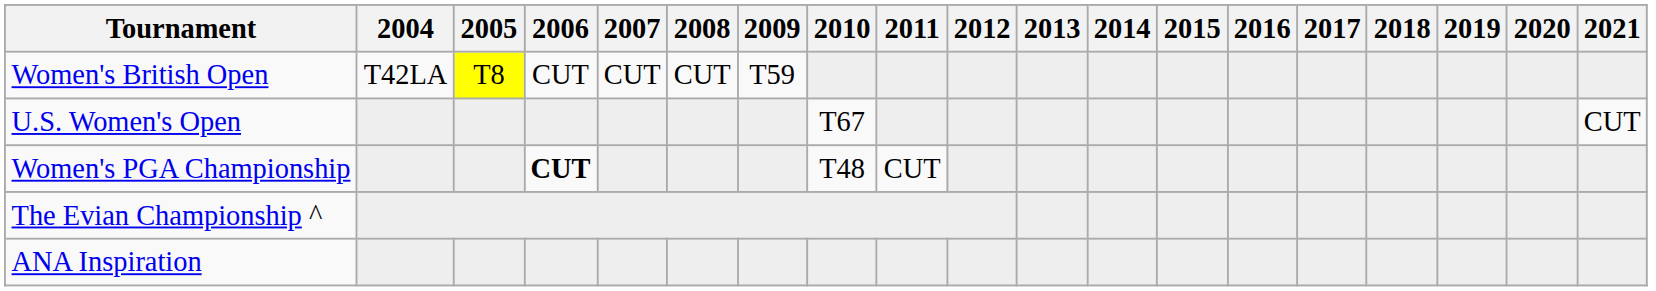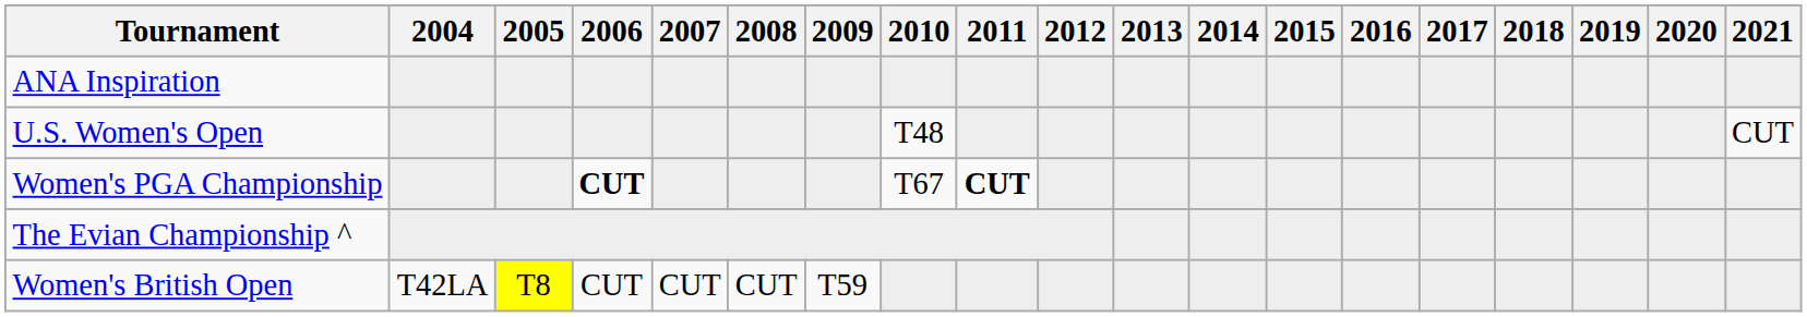 <table class="wikitable" style="font-size:95%;text-align:center;">
 <tr>
 <th>Tournament</th>
 <th>2004</th>
 <th>2005</th>
 <th>2006</th>
 <th>2007</th>
 <th>2008</th>
 <th>2009</th>
 <th>2010</th>
 <th>2011</th>
 <th>2012</th>
 <th>2013</th>
 <th>2014</th>
 <th>2015</th>
 <th>2016</th>
 <th>2017</th>
 <th>2018</th>
 <th>2019</th>
 <th>2020</th>
 <th>2021</th>
 </tr>
 <tr>
-<td align=left><a href='#'>Women's British Open</a></td>
-<td>T42<span>LA</span></td>
-<td style="background:yellow;">T8</td>
-<td>CUT</td>
-<td>CUT</td>
-<td>CUT</td>
-<td>T59</td>
+<td align=left><a href='#'>ANA Inspiration</a></td>
+<td style="background:#eeeeee;"></td>
+<td style="background:#eeeeee;"></td>
+<td style="background:#eeeeee;"></td>
+<td style="background:#eeeeee;"></td>
+<td style="background:#eeeeee;"></td>
+<td style="background:#eeeeee;"></td>
 <td style="background:#eeeeee;"></td>
 <td style="background:#eeeeee;"></td>
 <td style="background:#eeeeee;"></td>
 <td style="background:#eeeeee;"></td>
 <td style="background:#eeeeee;"></td>
 <td style="background:#eeeeee;"></td>
 <td style="background:#eeeeee;"></td>
 <td style="background:#eeeeee;"></td>
 <td style="background:#eeeeee;"></td>
 <td style="background:#eeeeee;"></td>
 <td style="background:#eeeeee;"></td>
 <td style="background:#eeeeee;"></td>
 </tr>
 <tr>
 <td align=left><a href='#'>U.S. Women's Open</a></td>
 <td style="background:#eeeeee;"></td>
 <td style="background:#eeeeee;"></td>
 <td style="background:#eeeeee;"></td>
 <td style="background:#eeeeee;"></td>
 <td style="background:#eeeeee;"></td>
 <td style="background:#eeeeee;"></td>
-<td>T67</td>
+<td>T48</td>
 <td style="background:#eeeeee;"></td>
 <td style="background:#eeeeee;"></td>
 <td style="background:#eeeeee;"></td>
 <td style="background:#eeeeee;"></td>
 <td style="background:#eeeeee;"></td>
 <td style="background:#eeeeee;"></td>
 <td style="background:#eeeeee;"></td>
 <td style="background:#eeeeee;"></td>
 <td style="background:#eeeeee;"></td>
 <td style="background:#eeeeee;"></td>
 <td>CUT</td>
 </tr>
 <tr>
 <td align=left><a href='#'>Women's PGA Championship</a></td>
 <td style="background:#eeeeee;"></td>
 <td style="background:#eeeeee;"></td>
 <td><strong>CUT</strong></td>
 <td style="background:#eeeeee;"></td>
 <td style="background:#eeeeee;"></td>
 <td style="background:#eeeeee;"></td>
-<td>T48</td>
-<td>CUT</td>
+<td>T67</td>
+<td><strong>CUT</strong></td>
 <td style="background:#eeeeee;"></td>
 <td style="background:#eeeeee;"></td>
 <td style="background:#eeeeee;"></td>
 <td style="background:#eeeeee;"></td>
 <td style="background:#eeeeee;"></td>
 <td style="background:#eeeeee;"></td>
 <td style="background:#eeeeee;"></td>
 <td style="background:#eeeeee;"></td>
 <td style="background:#eeeeee;"></td>
 <td style="background:#eeeeee;"></td>
 </tr>
 <tr>
 <td align=left><a href='#'>The Evian Championship</a> ^</td>
 <td style="background:#eeeeee;" colspan=9></td>
 <td style="background:#eeeeee;"></td>
 <td style="background:#eeeeee;"></td>
 <td style="background:#eeeeee;"></td>
 <td style="background:#eeeeee;"></td>
 <td style="background:#eeeeee;"></td>
 <td style="background:#eeeeee;"></td>
 <td style="background:#eeeeee;"></td>
 <td style="background:#eeeeee;"></td>
 <td style="background:#eeeeee;"></td>
 </tr>
 <tr>
-<td align=left><a href='#'>ANA Inspiration</a></td>
-<td style="background:#eeeeee;"></td>
-<td style="background:#eeeeee;"></td>
-<td style="background:#eeeeee;"></td>
-<td style="background:#eeeeee;"></td>
-<td style="background:#eeeeee;"></td>
-<td style="background:#eeeeee;"></td>
+<td align=left><a href='#'>Women's British Open</a></td>
+<td>T42<span>LA</span></td>
+<td style="background:yellow;">T8</td>
+<td>CUT</td>
+<td>CUT</td>
+<td>CUT</td>
+<td>T59</td>
 <td style="background:#eeeeee;"></td>
 <td style="background:#eeeeee;"></td>
 <td style="background:#eeeeee;"></td>
 <td style="background:#eeeeee;"></td>
 <td style="background:#eeeeee;"></td>
 <td style="background:#eeeeee;"></td>
 <td style="background:#eeeeee;"></td>
 <td style="background:#eeeeee;"></td>
 <td style="background:#eeeeee;"></td>
 <td style="background:#eeeeee;"></td>
 <td style="background:#eeeeee;"></td>
 <td style="background:#eeeeee;"></td>
 </tr>
 </table>
